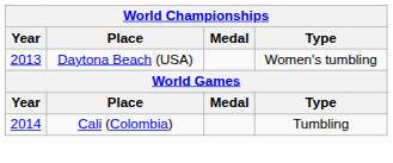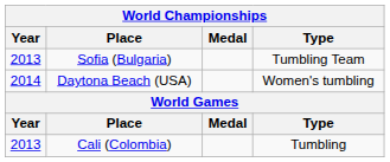 <table class="wikitable center col2izq" style="text-align:center;width:445px;">
 <tr>
 <th colspan="4"><strong><a href='#'>World Championships</a></strong></th>
 </tr>
 <tr>
 <th>Year</th>
 <th>Place</th>
 <th>Medal</th>
 <th>Type</th>
 </tr>
 <tr>
 <td><a href='#'>2013</a></td>
+<td><a href='#'>Sofia</a> (<a href='#'>Bulgaria</a>)</td>
+<td></td>
+<td>Tumbling Team</td>
+</tr>
+<tr>
+<td><a href='#'>2014</a></td>
 <td><a href='#'>Daytona Beach</a> (USA)</td>
 <td></td>
 <td>Women's tumbling</td>
 </tr>
 <tr>
 <th colspan="4"><a href='#'>World Games</a></th>
 </tr>
 <tr>
 <th>Year</th>
 <th>Place</th>
 <th>Medal</th>
 <th>Type</th>
 </tr>
 <tr>
-<td><a href='#'>2014</a></td>
+<td><a href='#'>2013</a></td>
 <td><a href='#'>Cali</a> (<a href='#'>Colombia</a>)</td>
 <td></td>
 <td>Tumbling</td>
 </tr>
 </table>
